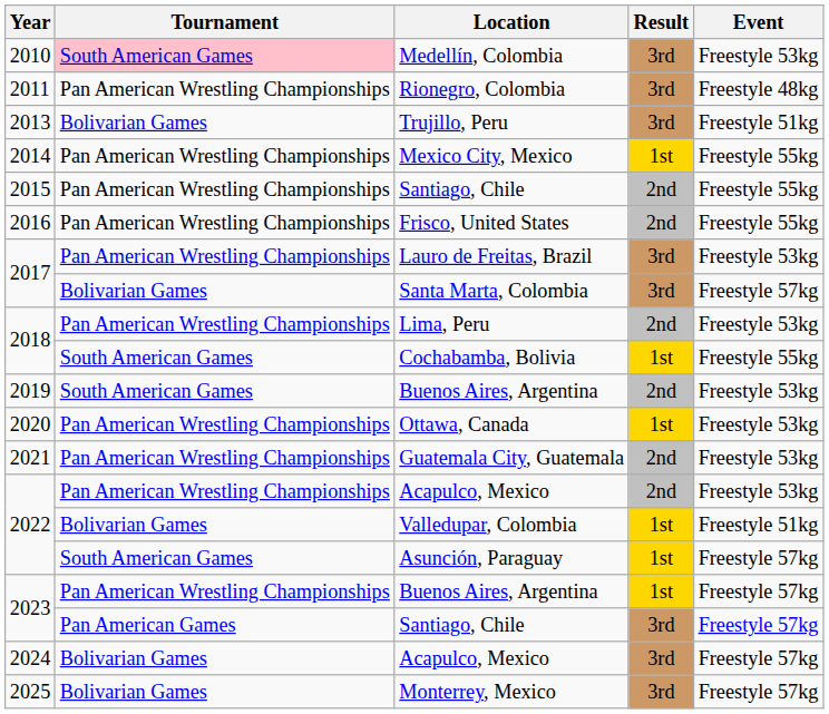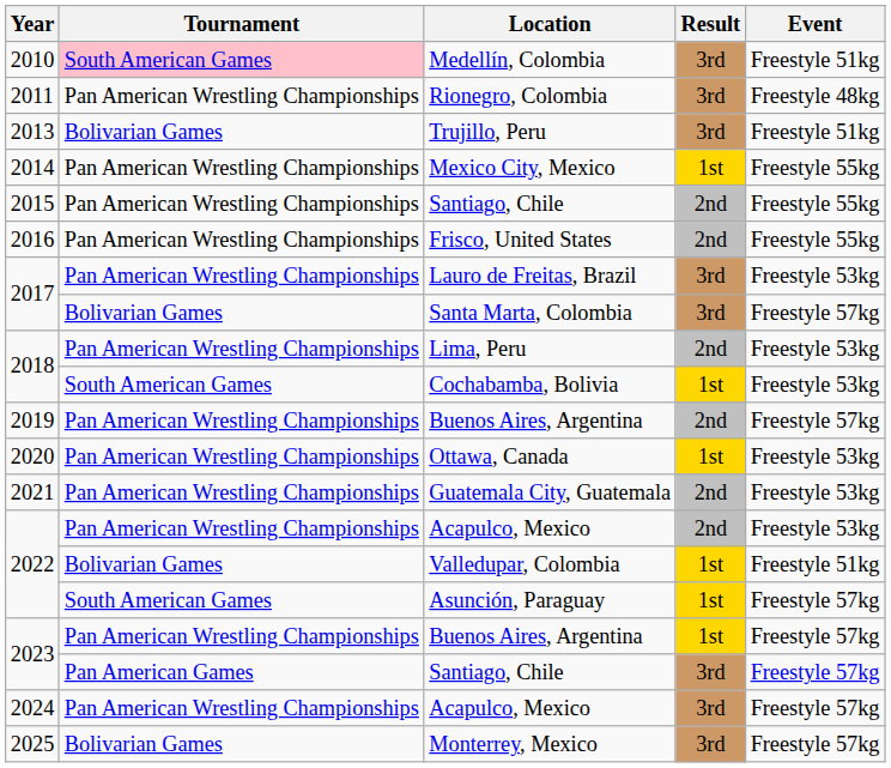 <table class="wikitable" style="font-size:95%;">
 <tr>
 <th>Year</th>
 <th>Tournament</th>
 <th>Location</th>
 <th>Result</th>
 <th>Event</th>
 </tr>
 <tr>
 <td>2010</td>
 <td style="background: pink;"><a href='#'>South American Games</a></td>
 <td><a href='#'>Medellín</a>, Colombia</td>
 <td align="center" bgcolor="cc9966">3rd</td>
-<td>Freestyle 53kg</td>
+<td>Freestyle 51kg</td>
 </tr>
 <tr>
 <td>2011</td>
 <td>Pan American Wrestling Championships</td>
 <td><a href='#'>Rionegro</a>, Colombia</td>
 <td align="center" bgcolor="cc9966">3rd</td>
 <td>Freestyle 48kg</td>
 </tr>
 <tr>
 <td>2013</td>
 <td><a href='#'>Bolivarian Games</a></td>
 <td><a href='#'>Trujillo</a>, Peru</td>
 <td align="center" bgcolor="cc9966">3rd</td>
 <td>Freestyle 51kg</td>
 </tr>
 <tr>
 <td>2014</td>
 <td>Pan American Wrestling Championships</td>
 <td><a href='#'>Mexico City</a>, Mexico</td>
 <td align="center" bgcolor="gold">1st</td>
 <td>Freestyle 55kg</td>
 </tr>
 <tr>
 <td>2015</td>
 <td>Pan American Wrestling Championships</td>
 <td><a href='#'>Santiago</a>, Chile</td>
 <td align="center" bgcolor="silver">2nd</td>
 <td>Freestyle 55kg</td>
 </tr>
 <tr>
 <td>2016</td>
 <td>Pan American Wrestling Championships</td>
 <td><a href='#'>Frisco</a>, United States</td>
 <td align="center" bgcolor="silver">2nd</td>
 <td>Freestyle 55kg</td>
 </tr>
 <tr>
 <td rowspan=2>2017</td>
 <td><a href='#'>Pan American Wrestling Championships</a></td>
 <td><a href='#'>Lauro de Freitas</a>, Brazil</td>
 <td align="center" bgcolor="cc9966">3rd</td>
 <td>Freestyle 53kg</td>
 </tr>
 <tr>
 <td><a href='#'>Bolivarian Games</a></td>
 <td><a href='#'>Santa Marta</a>, Colombia</td>
 <td align="center" bgcolor="cc9966">3rd</td>
 <td>Freestyle 57kg</td>
 </tr>
 <tr>
 <td rowspan=2>2018</td>
 <td><a href='#'>Pan American Wrestling Championships</a></td>
 <td><a href='#'>Lima</a>, Peru</td>
 <td align="center" bgcolor="silver">2nd</td>
 <td>Freestyle 53kg</td>
 </tr>
 <tr>
 <td><a href='#'>South American Games</a></td>
 <td><a href='#'>Cochabamba</a>, Bolivia</td>
 <td align="center" bgcolor="gold">1st</td>
-<td>Freestyle 55kg</td>
+<td>Freestyle 53kg</td>
 </tr>
 <tr>
 <td>2019</td>
-<td><a href='#'>South American Games</a></td>
+<td><a href='#'>Pan American Wrestling Championships</a></td>
 <td><a href='#'>Buenos Aires</a>, Argentina</td>
 <td align="center" bgcolor="silver">2nd</td>
-<td>Freestyle 53kg</td>
+<td>Freestyle 57kg</td>
 </tr>
 <tr>
 <td>2020</td>
 <td><a href='#'>Pan American Wrestling Championships</a></td>
 <td><a href='#'>Ottawa</a>, Canada</td>
 <td align="center" bgcolor="gold">1st</td>
 <td>Freestyle 53kg</td>
 </tr>
 <tr>
 <td>2021</td>
 <td><a href='#'>Pan American Wrestling Championships</a></td>
 <td><a href='#'>Guatemala City</a>, Guatemala</td>
 <td align="center" bgcolor="silver">2nd</td>
 <td>Freestyle 53kg</td>
 </tr>
 <tr>
 <td rowspan=3>2022</td>
 <td><a href='#'>Pan American Wrestling Championships</a></td>
 <td><a href='#'>Acapulco</a>, Mexico</td>
 <td align="center" bgcolor="silver">2nd</td>
 <td>Freestyle 53kg</td>
 </tr>
 <tr>
 <td><a href='#'>Bolivarian Games</a></td>
 <td><a href='#'>Valledupar</a>, Colombia</td>
 <td align="center" bgcolor="gold">1st</td>
 <td>Freestyle 51kg</td>
 </tr>
 <tr>
 <td><a href='#'>South American Games</a></td>
 <td><a href='#'>Asunción</a>, Paraguay</td>
 <td align="center" bgcolor="gold">1st</td>
 <td>Freestyle 57kg</td>
 </tr>
 <tr>
 <td rowspan=2>2023</td>
 <td><a href='#'>Pan American Wrestling Championships</a></td>
 <td><a href='#'>Buenos Aires</a>, Argentina</td>
 <td align="center" bgcolor="gold">1st</td>
 <td>Freestyle 57kg</td>
 </tr>
 <tr>
 <td><a href='#'>Pan American Games</a></td>
 <td><a href='#'>Santiago</a>, Chile</td>
 <td align="center" bgcolor="cc9966">3rd</td>
 <td><a href='#'>Freestyle 57kg</a></td>
 </tr>
 <tr>
 <td>2024</td>
-<td><a href='#'>Bolivarian Games</a></td>
+<td><a href='#'>Pan American Wrestling Championships</a></td>
 <td><a href='#'>Acapulco</a>, Mexico</td>
 <td align="center" bgcolor="cc9966">3rd</td>
 <td>Freestyle 57kg</td>
 </tr>
 <tr>
 <td>2025</td>
 <td><a href='#'>Bolivarian Games</a></td>
 <td><a href='#'>Monterrey</a>, Mexico</td>
 <td align="center" bgcolor="cc9966">3rd</td>
 <td>Freestyle 57kg</td>
 </tr>
 </table>
